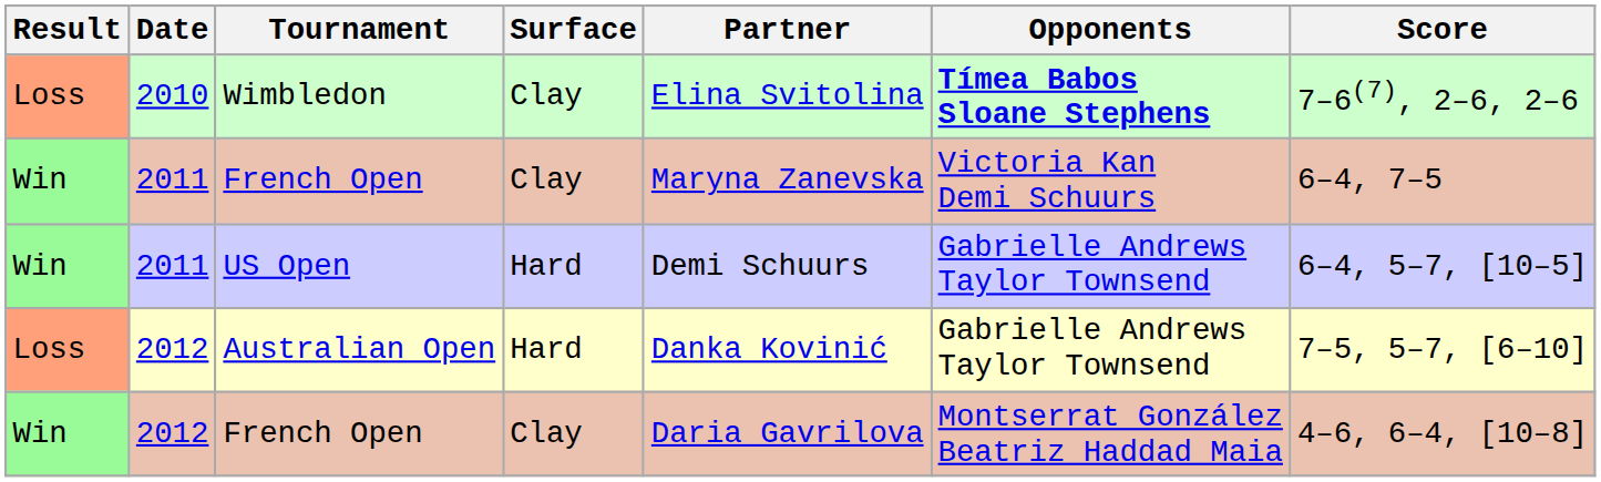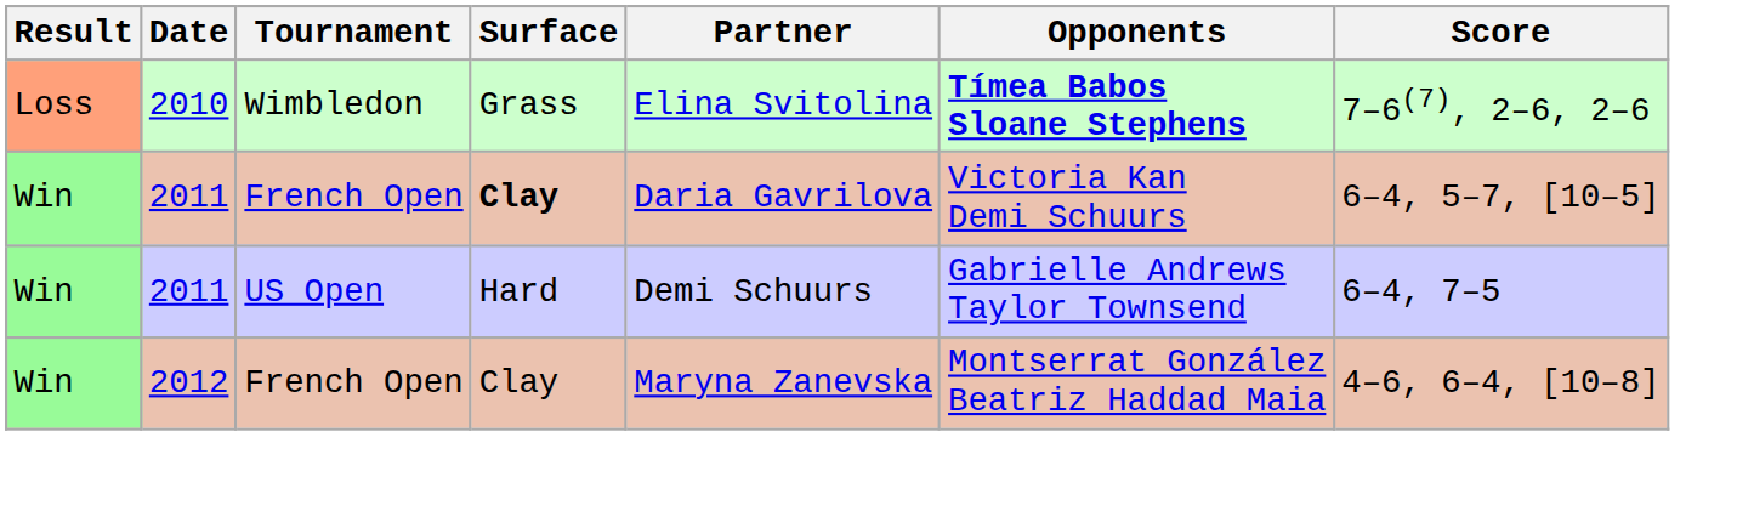 <table class="sortable wikitable">
 <tr>
 <th>Result</th>
 <th>Date</th>
 <th>Tournament</th>
 <th>Surface</th>
 <th>Partner</th>
 <th>Opponents</th>
 <th class="unsortable">Score</th>
 </tr>
 <tr style="background:#cfc;">
 <td style="background:#ffa07a;">Loss</td>
 <td><a href='#'>2010</a></td>
 <td>Wimbledon</td>
-<td>Clay</td>
+<td>Grass</td>
 <td> <a href='#'>Elina Svitolina</a></td>
 <td><strong> <a href='#'>Tímea Babos</a> <br>  <a href='#'>Sloane Stephens</a></strong></td>
 <td>7–6<sup>(7)</sup>, 2–6, 2–6</td>
 </tr>
 <tr bgcolor=EBC2AF>
 <td style="background:#98fb98;">Win</td>
 <td><a href='#'>2011</a></td>
 <td><a href='#'>French Open</a></td>
-<td>Clay</td>
-<td> <a href='#'>Maryna Zanevska</a></td>
+<td><strong>Clay</strong></td>
+<td> <a href='#'>Daria Gavrilova</a></td>
 <td> <a href='#'>Victoria Kan</a> <br>  <a href='#'>Demi Schuurs</a></td>
-<td>6–4, 7–5</td>
+<td>6–4, 5–7, [10–5]</td>
 </tr>
 <tr style="background:#ccccff;">
 <td style="background:#98fb98;">Win</td>
 <td><a href='#'>2011</a></td>
 <td><a href='#'>US Open</a></td>
 <td>Hard</td>
 <td> Demi Schuurs</td>
 <td> <a href='#'>Gabrielle Andrews</a> <br>  <a href='#'>Taylor Townsend</a></td>
-<td>6–4, 5–7, [10–5]</td>
-</tr>
-<tr style="background:#ffc;">
-<td style="background:#ffa07a;">Loss</td>
-<td><a href='#'>2012</a></td>
-<td><a href='#'>Australian Open</a></td>
-<td>Hard</td>
-<td> <a href='#'>Danka Kovinić</a></td>
-<td> Gabrielle Andrews <br>  Taylor Townsend</td>
-<td>7–5, 5–7, [6–10]</td>
+<td>6–4, 7–5</td>
 </tr>
 <tr bgcolor=EBC2AF>
 <td style="background:#98fb98;">Win</td>
 <td><a href='#'>2012</a></td>
 <td>French Open</td>
 <td>Clay</td>
-<td> <a href='#'>Daria Gavrilova</a></td>
+<td> <a href='#'>Maryna Zanevska</a></td>
 <td> <a href='#'>Montserrat González</a> <br>  <a href='#'>Beatriz Haddad Maia</a></td>
 <td>4–6, 6–4, [10–8]</td>
 </tr>
 </table>
